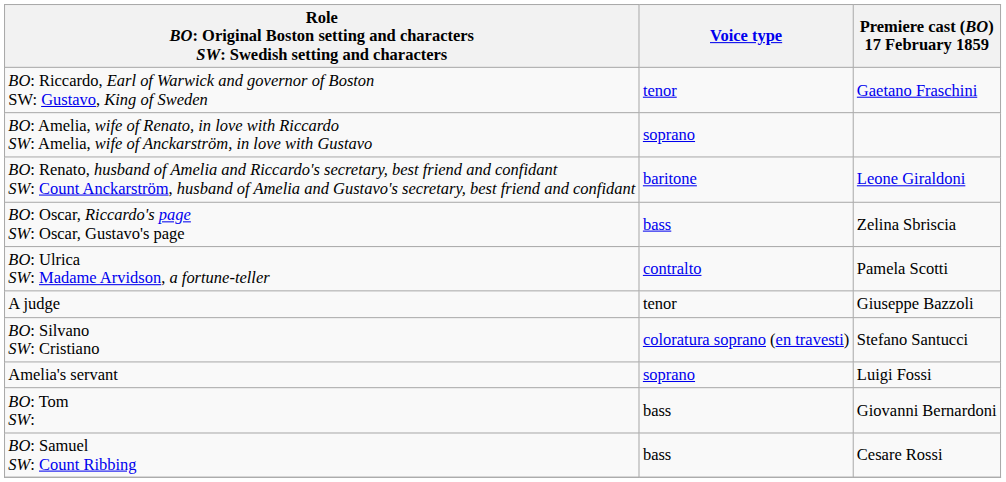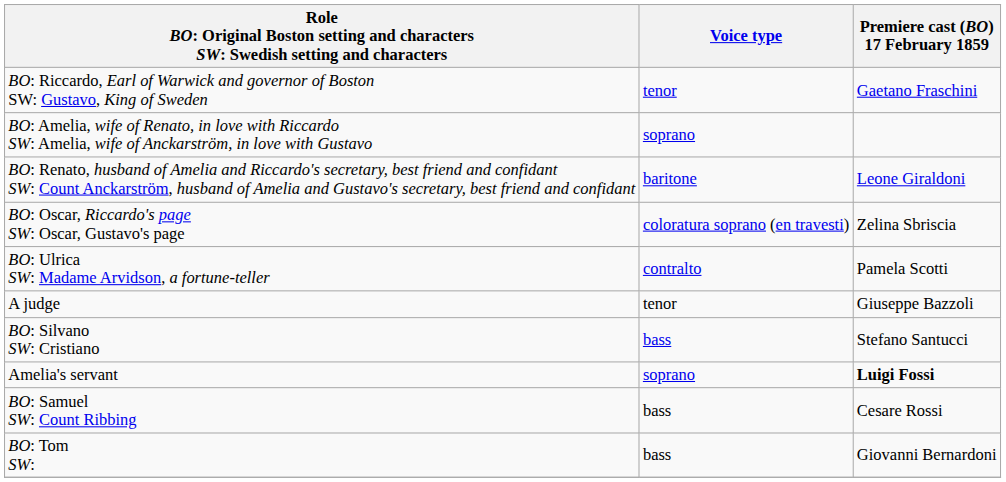 <table class="wikitable">
 <tr>
 <th>Role<br><em>BO</em>: Original Boston setting and characters<br><em>SW</em>: Swedish setting and characters</th>
 <th><a href='#'>Voice type</a></th>
 <th>Premiere cast (<em>BO</em>)<br>17 February 1859</th>
 </tr>
 <tr>
 <td><em>BO</em>: Riccardo, <em>Earl of Warwick and governor of Boston</em> <br>SW: <a href='#'>Gustavo</a>, <em>King of Sweden</em></td>
 <td><a href='#'>tenor</a></td>
 <td><a href='#'>Gaetano Fraschini</a></td>
 </tr>
 <tr>
 <td><em>BO</em>: Amelia, <em>wife of Renato, in love with Riccardo</em><br><em>SW</em>: Amelia, <em>wife of Anckarström, in love with Gustavo </em></td>
 <td><a href='#'>soprano</a></td>
 <td></td>
 </tr>
 <tr>
 <td><em>BO</em>: Renato, <em>husband of Amelia and Riccardo's secretary, best friend and confidant</em><br><em>SW</em>: <a href='#'>Count Anckarström</a>, <em>husband of Amelia and Gustavo's secretary, best friend and confidant</em></td>
 <td><a href='#'>baritone</a></td>
 <td><a href='#'>Leone Giraldoni</a></td>
 </tr>
 <tr>
 <td><em>BO</em>: Oscar, <em>Riccardo's <a href='#'>page</a></em><br><em>SW</em>: Oscar, Gustavo's page</td>
-<td><a href='#'>bass</a></td>
+<td><a href='#'>coloratura soprano</a> (<a href='#'>en travesti</a>)</td>
 <td>Zelina Sbriscia</td>
 </tr>
 <tr>
 <td><em>BO</em>: Ulrica<br><em>SW</em>: <a href='#'>Madame Arvidson</a>, <em>a fortune-teller</em></td>
 <td><a href='#'>contralto</a></td>
 <td>Pamela Scotti</td>
 </tr>
 <tr>
 <td>A judge</td>
 <td>tenor</td>
 <td>Giuseppe Bazzoli</td>
 </tr>
 <tr>
 <td><em>BO</em>: Silvano<br><em>SW</em>: Cristiano</td>
-<td><a href='#'>coloratura soprano</a> (<a href='#'>en travesti</a>)</td>
+<td><a href='#'>bass</a></td>
 <td>Stefano Santucci</td>
 </tr>
 <tr>
 <td>Amelia's servant</td>
 <td><a href='#'>soprano</a></td>
-<td>Luigi Fossi</td>
+<td><strong>Luigi Fossi</strong></td>
+</tr>
+<tr>
+<td><em>BO</em>: Samuel <br><em>SW</em>: <a href='#'>Count Ribbing</a></td>
+<td>bass</td>
+<td>Cesare Rossi</td>
 </tr>
 <tr>
 <td><em>BO</em>: Tom<br><em>SW</em>: </td>
 <td>bass</td>
 <td>Giovanni Bernardoni</td>
 </tr>
 <tr>
-<td><em>BO</em>: Samuel <br><em>SW</em>: <a href='#'>Count Ribbing</a></td>
-<td>bass</td>
-<td>Cesare Rossi</td>
-</tr>
-<tr>
 </tr>
 </table>
